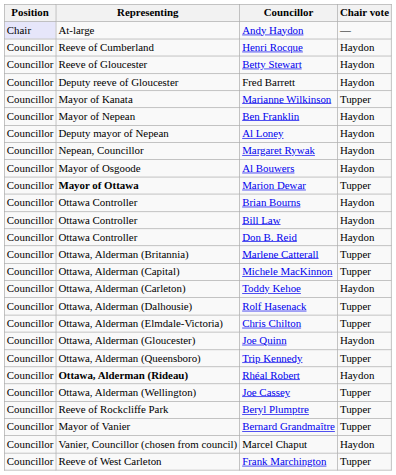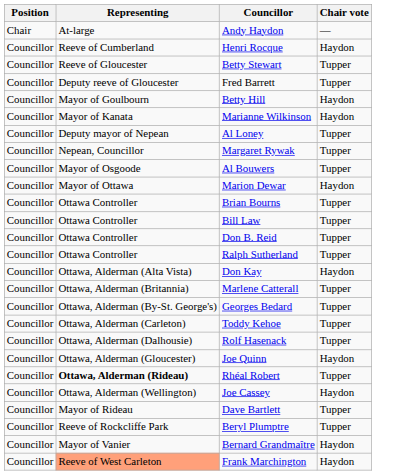 <table class="wikitable">
 <tr>
 <th>Position</th>
 <th>Representing</th>
 <th>Councillor</th>
 <th>Chair vote</th>
 </tr>
 <tr>
-<td style="background: lavender;">Chair</td>
+<td>Chair</td>
 <td>At-large</td>
 <td><a href='#'>Andy Haydon</a></td>
 <td>—</td>
 </tr>
 <tr>
 <td>Councillor</td>
 <td>Reeve of Cumberland</td>
 <td><a href='#'>Henri Rocque</a></td>
 <td>Haydon</td>
 </tr>
 <tr>
 <td>Councillor</td>
 <td>Reeve of Gloucester</td>
 <td><a href='#'>Betty Stewart</a></td>
-<td>Haydon</td>
+<td>Tupper</td>
 </tr>
 <tr>
 <td>Councillor</td>
 <td>Deputy reeve of Gloucester</td>
 <td>Fred Barrett</td>
+<td>Tupper</td>
+</tr>
+<tr>
+<td>Councillor</td>
+<td>Mayor of Goulbourn</td>
+<td><a href='#'>Betty Hill</a></td>
 <td>Haydon</td>
 </tr>
 <tr>
 <td>Councillor</td>
 <td>Mayor of Kanata</td>
 <td><a href='#'>Marianne Wilkinson</a></td>
-<td>Tupper</td>
-</tr>
-<tr>
-<td>Councillor</td>
-<td>Mayor of Nepean</td>
-<td><a href='#'>Ben Franklin</a></td>
 <td>Haydon</td>
 </tr>
 <tr>
 <td>Councillor</td>
 <td>Deputy mayor of Nepean</td>
 <td><a href='#'>Al Loney</a></td>
-<td>Haydon</td>
+<td>Tupper</td>
 </tr>
 <tr>
 <td>Councillor</td>
 <td>Nepean, Councillor</td>
 <td><a href='#'>Margaret Rywak</a></td>
-<td>Haydon</td>
+<td>Tupper</td>
 </tr>
 <tr>
 <td>Councillor</td>
 <td>Mayor of Osgoode</td>
 <td><a href='#'>Al Bouwers</a></td>
+<td>Tupper</td>
+</tr>
+<tr>
+<td>Councillor</td>
+<td>Mayor of Ottawa</td>
+<td><a href='#'>Marion Dewar</a></td>
 <td>Haydon</td>
 </tr>
 <tr>
 <td>Councillor</td>
-<td><strong>Mayor of Ottawa</strong></td>
-<td><a href='#'>Marion Dewar</a></td>
+<td>Ottawa Controller</td>
+<td><a href='#'>Brian Bourns</a></td>
 <td>Tupper</td>
 </tr>
 <tr>
 <td>Councillor</td>
 <td>Ottawa Controller</td>
-<td><a href='#'>Brian Bourns</a></td>
-<td>Haydon</td>
-</tr>
-<tr>
-<td>Councillor</td>
-<td>Ottawa Controller</td>
 <td><a href='#'>Bill Law</a></td>
-<td>Haydon</td>
+<td>Tupper</td>
 </tr>
 <tr>
 <td>Councillor</td>
 <td>Ottawa Controller</td>
 <td><a href='#'>Don B. Reid</a></td>
+<td>Tupper</td>
+</tr>
+<tr>
+<td>Councillor</td>
+<td>Ottawa Controller</td>
+<td><a href='#'>Ralph Sutherland</a></td>
+<td>Tupper</td>
+</tr>
+<tr>
+<td>Councillor</td>
+<td>Ottawa, Alderman (Alta Vista)</td>
+<td><a href='#'>Don Kay</a></td>
 <td>Haydon</td>
 </tr>
 <tr>
 <td>Councillor</td>
 <td>Ottawa, Alderman (Britannia)</td>
 <td><a href='#'>Marlene Catterall</a></td>
 <td>Tupper</td>
 </tr>
 <tr>
 <td>Councillor</td>
-<td>Ottawa, Alderman (Capital)</td>
-<td><a href='#'>Michele MacKinnon</a></td>
+<td>Ottawa, Alderman (By-St. George's)</td>
+<td><a href='#'>Georges Bedard</a></td>
 <td>Tupper</td>
 </tr>
 <tr>
 <td>Councillor</td>
 <td>Ottawa, Alderman (Carleton)</td>
 <td><a href='#'>Toddy Kehoe</a></td>
-<td>Haydon</td>
+<td>Tupper</td>
 </tr>
 <tr>
 <td>Councillor</td>
 <td>Ottawa, Alderman (Dalhousie)</td>
 <td><a href='#'>Rolf Hasenack</a></td>
-<td>Tupper</td>
-</tr>
-<tr>
-<td>Councillor</td>
-<td>Ottawa, Alderman (Elmdale-Victoria)</td>
-<td><a href='#'>Chris Chilton</a></td>
 <td>Tupper</td>
 </tr>
 <tr>
 <td>Councillor</td>
 <td>Ottawa, Alderman (Gloucester)</td>
 <td><a href='#'>Joe Quinn</a></td>
 <td>Haydon</td>
 </tr>
 <tr>
 <td>Councillor</td>
-<td>Ottawa, Alderman (Queensboro)</td>
-<td><a href='#'>Trip Kennedy</a></td>
-<td>Tupper</td>
-</tr>
-<tr>
-<td>Councillor</td>
 <td><strong>Ottawa, Alderman (Rideau)</strong></td>
 <td><a href='#'>Rhéal Robert</a></td>
-<td>Haydon</td>
+<td>Tupper</td>
 </tr>
 <tr>
 <td>Councillor</td>
 <td>Ottawa, Alderman (Wellington)</td>
 <td><a href='#'>Joe Cassey</a></td>
+<td>Haydon</td>
+</tr>
+<tr>
+<td>Councillor</td>
+<td>Mayor of Rideau</td>
+<td><a href='#'>Dave Bartlett</a></td>
 <td>Tupper</td>
 </tr>
 <tr>
 <td>Councillor</td>
 <td>Reeve of Rockcliffe Park</td>
 <td><a href='#'>Beryl Plumptre</a></td>
 <td>Tupper</td>
 </tr>
 <tr>
 <td>Councillor</td>
 <td>Mayor of Vanier</td>
 <td><a href='#'>Bernard Grandmaître</a></td>
-<td>Tupper</td>
-</tr>
-<tr>
-<td>Councillor</td>
-<td>Vanier, Councillor (chosen from council)</td>
-<td>Marcel Chaput</td>
 <td>Haydon</td>
 </tr>
 <tr>
 <td>Councillor</td>
-<td>Reeve of West Carleton</td>
+<td style="background: lightsalmon;">Reeve of West Carleton</td>
 <td><a href='#'>Frank Marchington</a></td>
-<td>Tupper</td>
+<td>Haydon</td>
 </tr>
 </table>
